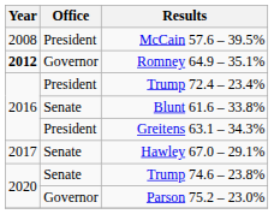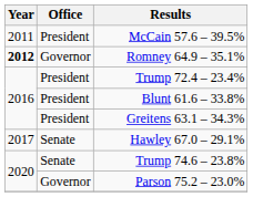 <table class=wikitable>
 <tr>
 <th width="30">Year</th>
 <th width="60">Office</th>
 <th width="180">Results</th>
 </tr>
 <tr>
-<td rowspan="1">2008</td>
+<td rowspan="1">2011</td>
 <td>President</td>
 <td align="right" ><a href='#'>McCain</a> 57.6 – 39.5%</td>
 </tr>
 <tr>
 <td rowspan="1"><strong>2012</strong></td>
 <td>Governor</td>
 <td align="right" ><a href='#'>Romney</a> 64.9 – 35.1%</td>
 </tr>
 <tr>
 <td rowspan="3">2016</td>
 <td>President</td>
 <td align="right" ><a href='#'>Trump</a> 72.4 – 23.4%</td>
 </tr>
 <tr>
-<td>Senate</td>
+<td>President</td>
 <td align="right" ><a href='#'>Blunt</a> 61.6 – 33.8%</td>
 </tr>
 <tr>
 <td>President</td>
 <td align="right" ><a href='#'>Greitens</a> 63.1 – 34.3%</td>
 </tr>
 <tr>
 <td rowspan="1">2017</td>
 <td>Senate</td>
 <td align="right" ><a href='#'>Hawley</a> 67.0 – 29.1%</td>
 </tr>
 <tr>
 <td rowspan="2">2020</td>
 <td>Senate</td>
 <td align="right" ><a href='#'>Trump</a> 74.6 – 23.8%</td>
 </tr>
 <tr>
 <td>Governor</td>
 <td align="right" ><a href='#'>Parson</a> 75.2 – 23.0%</td>
 </tr>
 <tr>
 </tr>
 </table>
